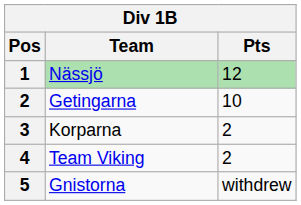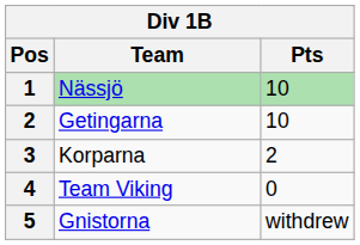 <table class="wikitable">
 <tr>
 <th colspan="3">Div 1B</th>
 </tr>
 <tr>
 <th width=20>Pos</th>
 <th width=150>Team</th>
 <th width=30>Pts</th>
 </tr>
 <tr style="background:#ACE1AF;">
 <th>1</th>
 <td><a href='#'>Nässjö</a></td>
-<td>12</td>
+<td>10</td>
 </tr>
 <tr>
 <th>2</th>
 <td><a href='#'>Getingarna</a></td>
 <td>10</td>
 </tr>
 <tr>
 <th>3</th>
 <td>Korparna</td>
 <td>2</td>
 </tr>
 <tr>
 <th>4</th>
 <td><a href='#'>Team Viking</a></td>
-<td>2</td>
+<td>0</td>
 </tr>
 <tr>
 <th>5</th>
 <td><a href='#'>Gnistorna</a></td>
 <td>withdrew</td>
 </tr>
 </table>
